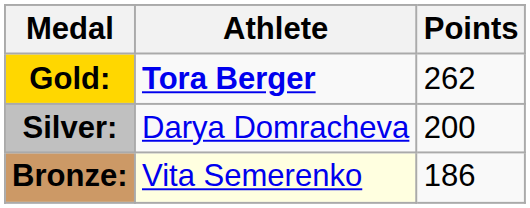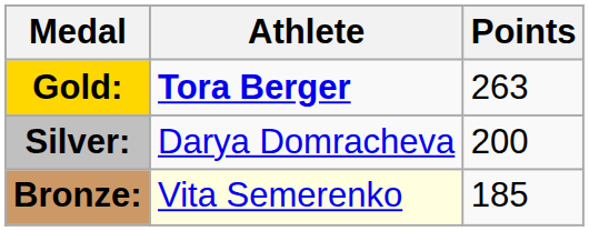 <table class="wikitable">
 <tr>
 <th><strong>Medal</strong></th>
 <th><strong>Athlete</strong></th>
 <th><strong>Points</strong></th>
 </tr>
 <tr>
 <td style="text-align:center;background-color:gold;"><strong>Gold:</strong></td>
 <td> <strong><a href='#'>Tora Berger</a></strong></td>
-<td>262</td>
+<td>263</td>
 </tr>
 <tr>
 <td style="text-align:center;background-color:silver;"><strong>Silver:</strong></td>
 <td> <a href='#'>Darya Domracheva</a></td>
 <td>200</td>
 </tr>
 <tr>
 <td style="text-align:center;background-color:#CC9966;"><strong>Bronze:</strong></td>
 <td style="background: lightyellow;"> <a href='#'>Vita Semerenko</a></td>
-<td>186</td>
+<td>185</td>
 </tr>
 </table>
